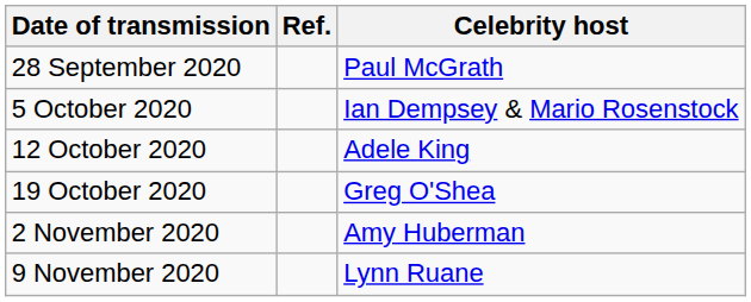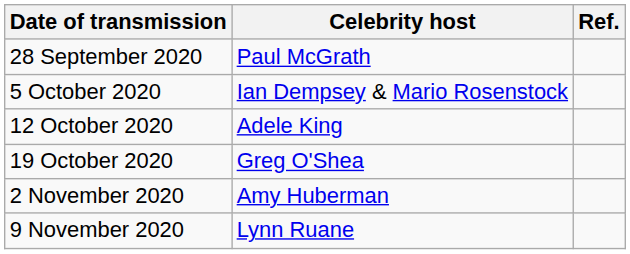 <table class="wikitable">
 <tr>
 <th>Date of transmission</th>
+<th>Celebrity host</th>
 <th>Ref.</th>
-<th>Celebrity host</th>
 </tr>
 <tr>
 <td>28 September 2020</td>
+<td><a href='#'>Paul McGrath</a></td>
 <td align="center"></td>
-<td><a href='#'>Paul McGrath</a></td>
 </tr>
 <tr>
 <td>5 October 2020</td>
+<td><a href='#'>Ian Dempsey</a> & <a href='#'>Mario Rosenstock</a></td>
 <td align="center"></td>
-<td><a href='#'>Ian Dempsey</a> & <a href='#'>Mario Rosenstock</a></td>
 </tr>
 <tr>
 <td>12 October 2020</td>
+<td><a href='#'>Adele King</a></td>
 <td align="center"></td>
-<td><a href='#'>Adele King</a></td>
 </tr>
 <tr>
 <td>19 October 2020</td>
+<td><a href='#'>Greg O'Shea</a></td>
 <td align="center"></td>
-<td><a href='#'>Greg O'Shea</a></td>
 </tr>
 <tr>
 <td>2 November 2020</td>
+<td><a href='#'>Amy Huberman</a></td>
 <td align="center"></td>
-<td><a href='#'>Amy Huberman</a></td>
 </tr>
 <tr>
 <td>9 November 2020</td>
+<td><a href='#'>Lynn Ruane</a></td>
 <td align="center"></td>
-<td><a href='#'>Lynn Ruane</a></td>
 </tr>
 </table>
